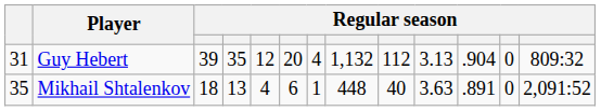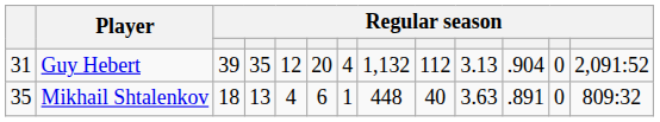 <table class="wikitable plainrowheaders" style="text-align:center;">
 <tr>
 <th scope="col" rowspan="2"></th>
 <th scope="col" rowspan="2">Player</th>
 <th scope=colgroup colspan=11>Regular season</th>
 </tr>
 <tr>
 <th scope="col"></th>
 <th scope="col"></th>
 <th scope="col"></th>
 <th scope="col"></th>
 <th scope="col"></th>
 <th scope="col"></th>
 <th scope="col"></th>
 <th scope="col"></th>
 <th scope="col"></th>
 <th scope="col"></th>
 <th scope="col"></th>
 </tr>
 <tr>
 <td scope="row">31</td>
 <td align="left"><a href='#'>Guy Hebert</a></td>
 <td>39</td>
 <td>35</td>
 <td>12</td>
 <td>20</td>
 <td>4</td>
 <td>1,132</td>
 <td>112</td>
 <td>3.13</td>
 <td>.904</td>
 <td>0</td>
-<td>809:32</td>
+<td>2,091:52</td>
 </tr>
 <tr>
 <td scope="row">35</td>
 <td align="left"><a href='#'>Mikhail Shtalenkov</a></td>
 <td>18</td>
 <td>13</td>
 <td>4</td>
 <td>6</td>
 <td>1</td>
 <td>448</td>
 <td>40</td>
 <td>3.63</td>
 <td>.891</td>
 <td>0</td>
-<td>2,091:52</td>
+<td>809:32</td>
 </tr>
 </table>
